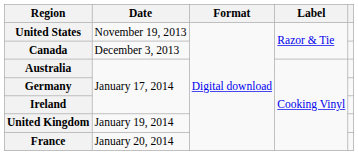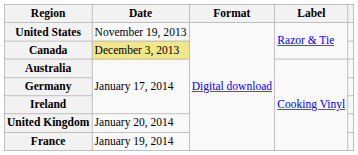 <table class="wikitable plainrowheaders">
 <tr>
 <th scope="col">Region</th>
 <th scope="col">Date</th>
 <th scope="col">Format</th>
 <th scope="col">Label</th>
 <th scope="col"></th>
 </tr>
 <tr>
 <th scope="row">United States</th>
 <td>November 19, 2013</td>
 <td rowspan="7"><a href='#'>Digital download</a></td>
 <td rowspan="2"><a href='#'>Razor & Tie</a></td>
 <td align="center"></td>
 </tr>
 <tr>
 <th scope="row">Canada</th>
-<td>December 3, 2013</td>
+<td style="background: khaki;">December 3, 2013</td>
 <td align="center"></td>
 </tr>
 <tr>
 <th scope="row">Australia</th>
 <td rowspan="3">January 17, 2014</td>
 <td rowspan="5"><a href='#'>Cooking Vinyl</a></td>
 <td align="center"></td>
 </tr>
 <tr>
 <th scope="row">Germany</th>
 <td align="center"></td>
 </tr>
 <tr>
 <th scope="row">Ireland</th>
 <td align="center"></td>
 </tr>
 <tr>
 <th scope="row">United Kingdom</th>
-<td>January 19, 2014</td>
+<td>January 20, 2014</td>
 <td align="center"></td>
 </tr>
 <tr>
 <th scope="row">France</th>
-<td>January 20, 2014</td>
+<td>January 19, 2014</td>
 <td align="center"></td>
 </tr>
 </table>
